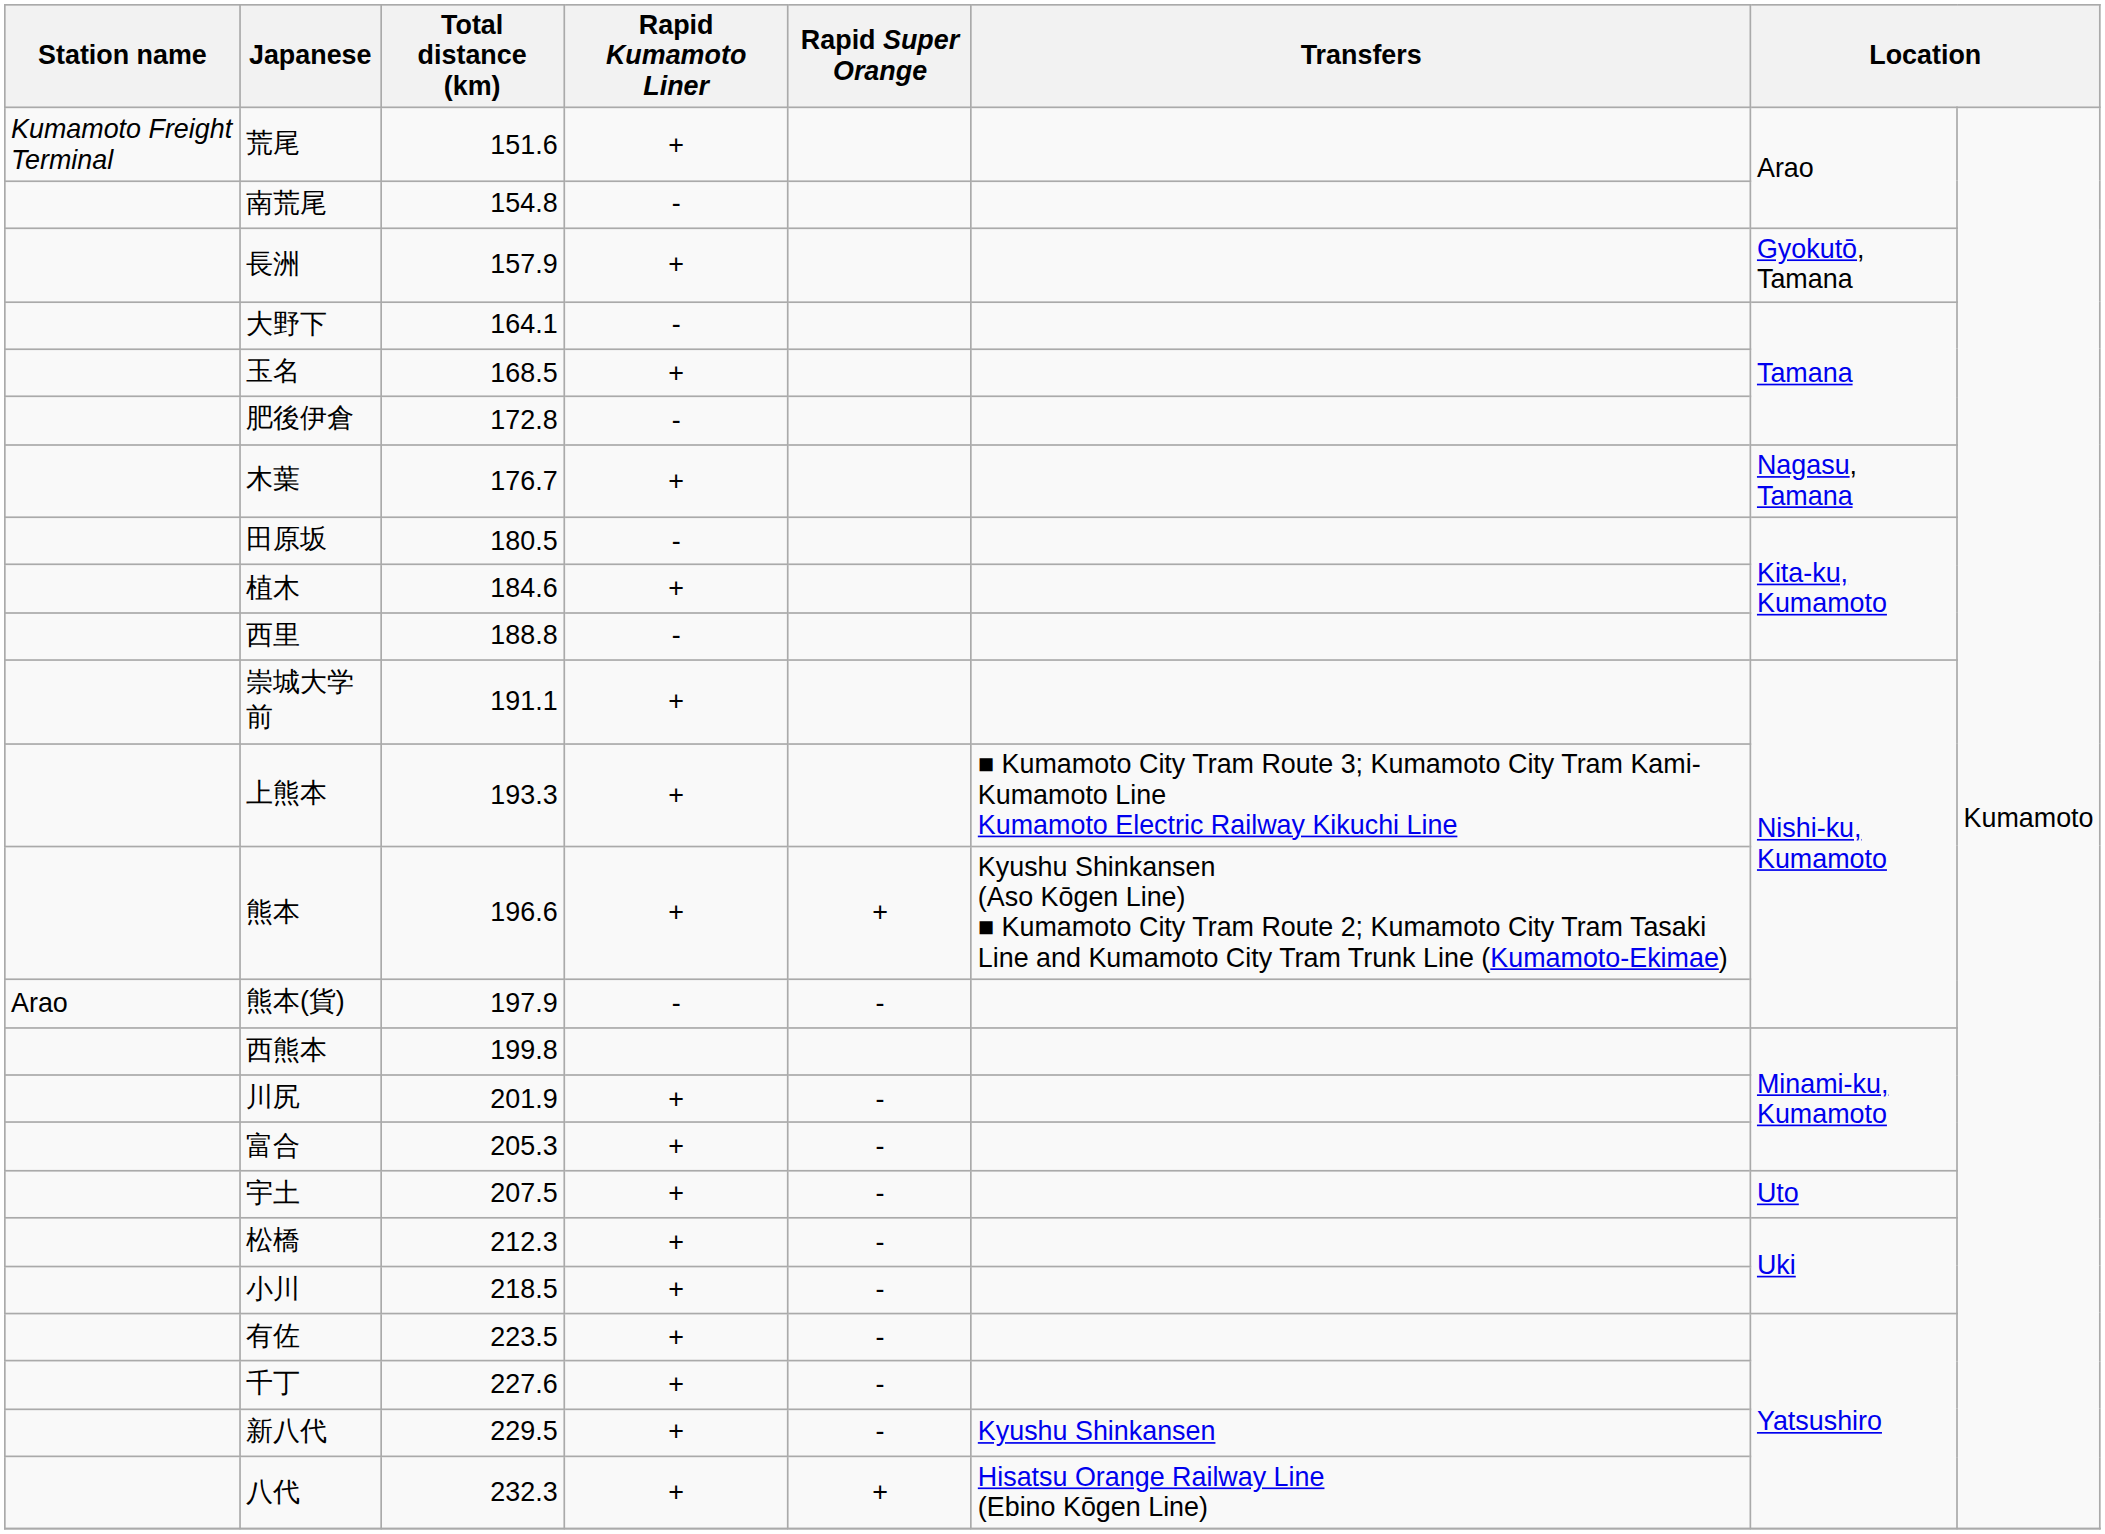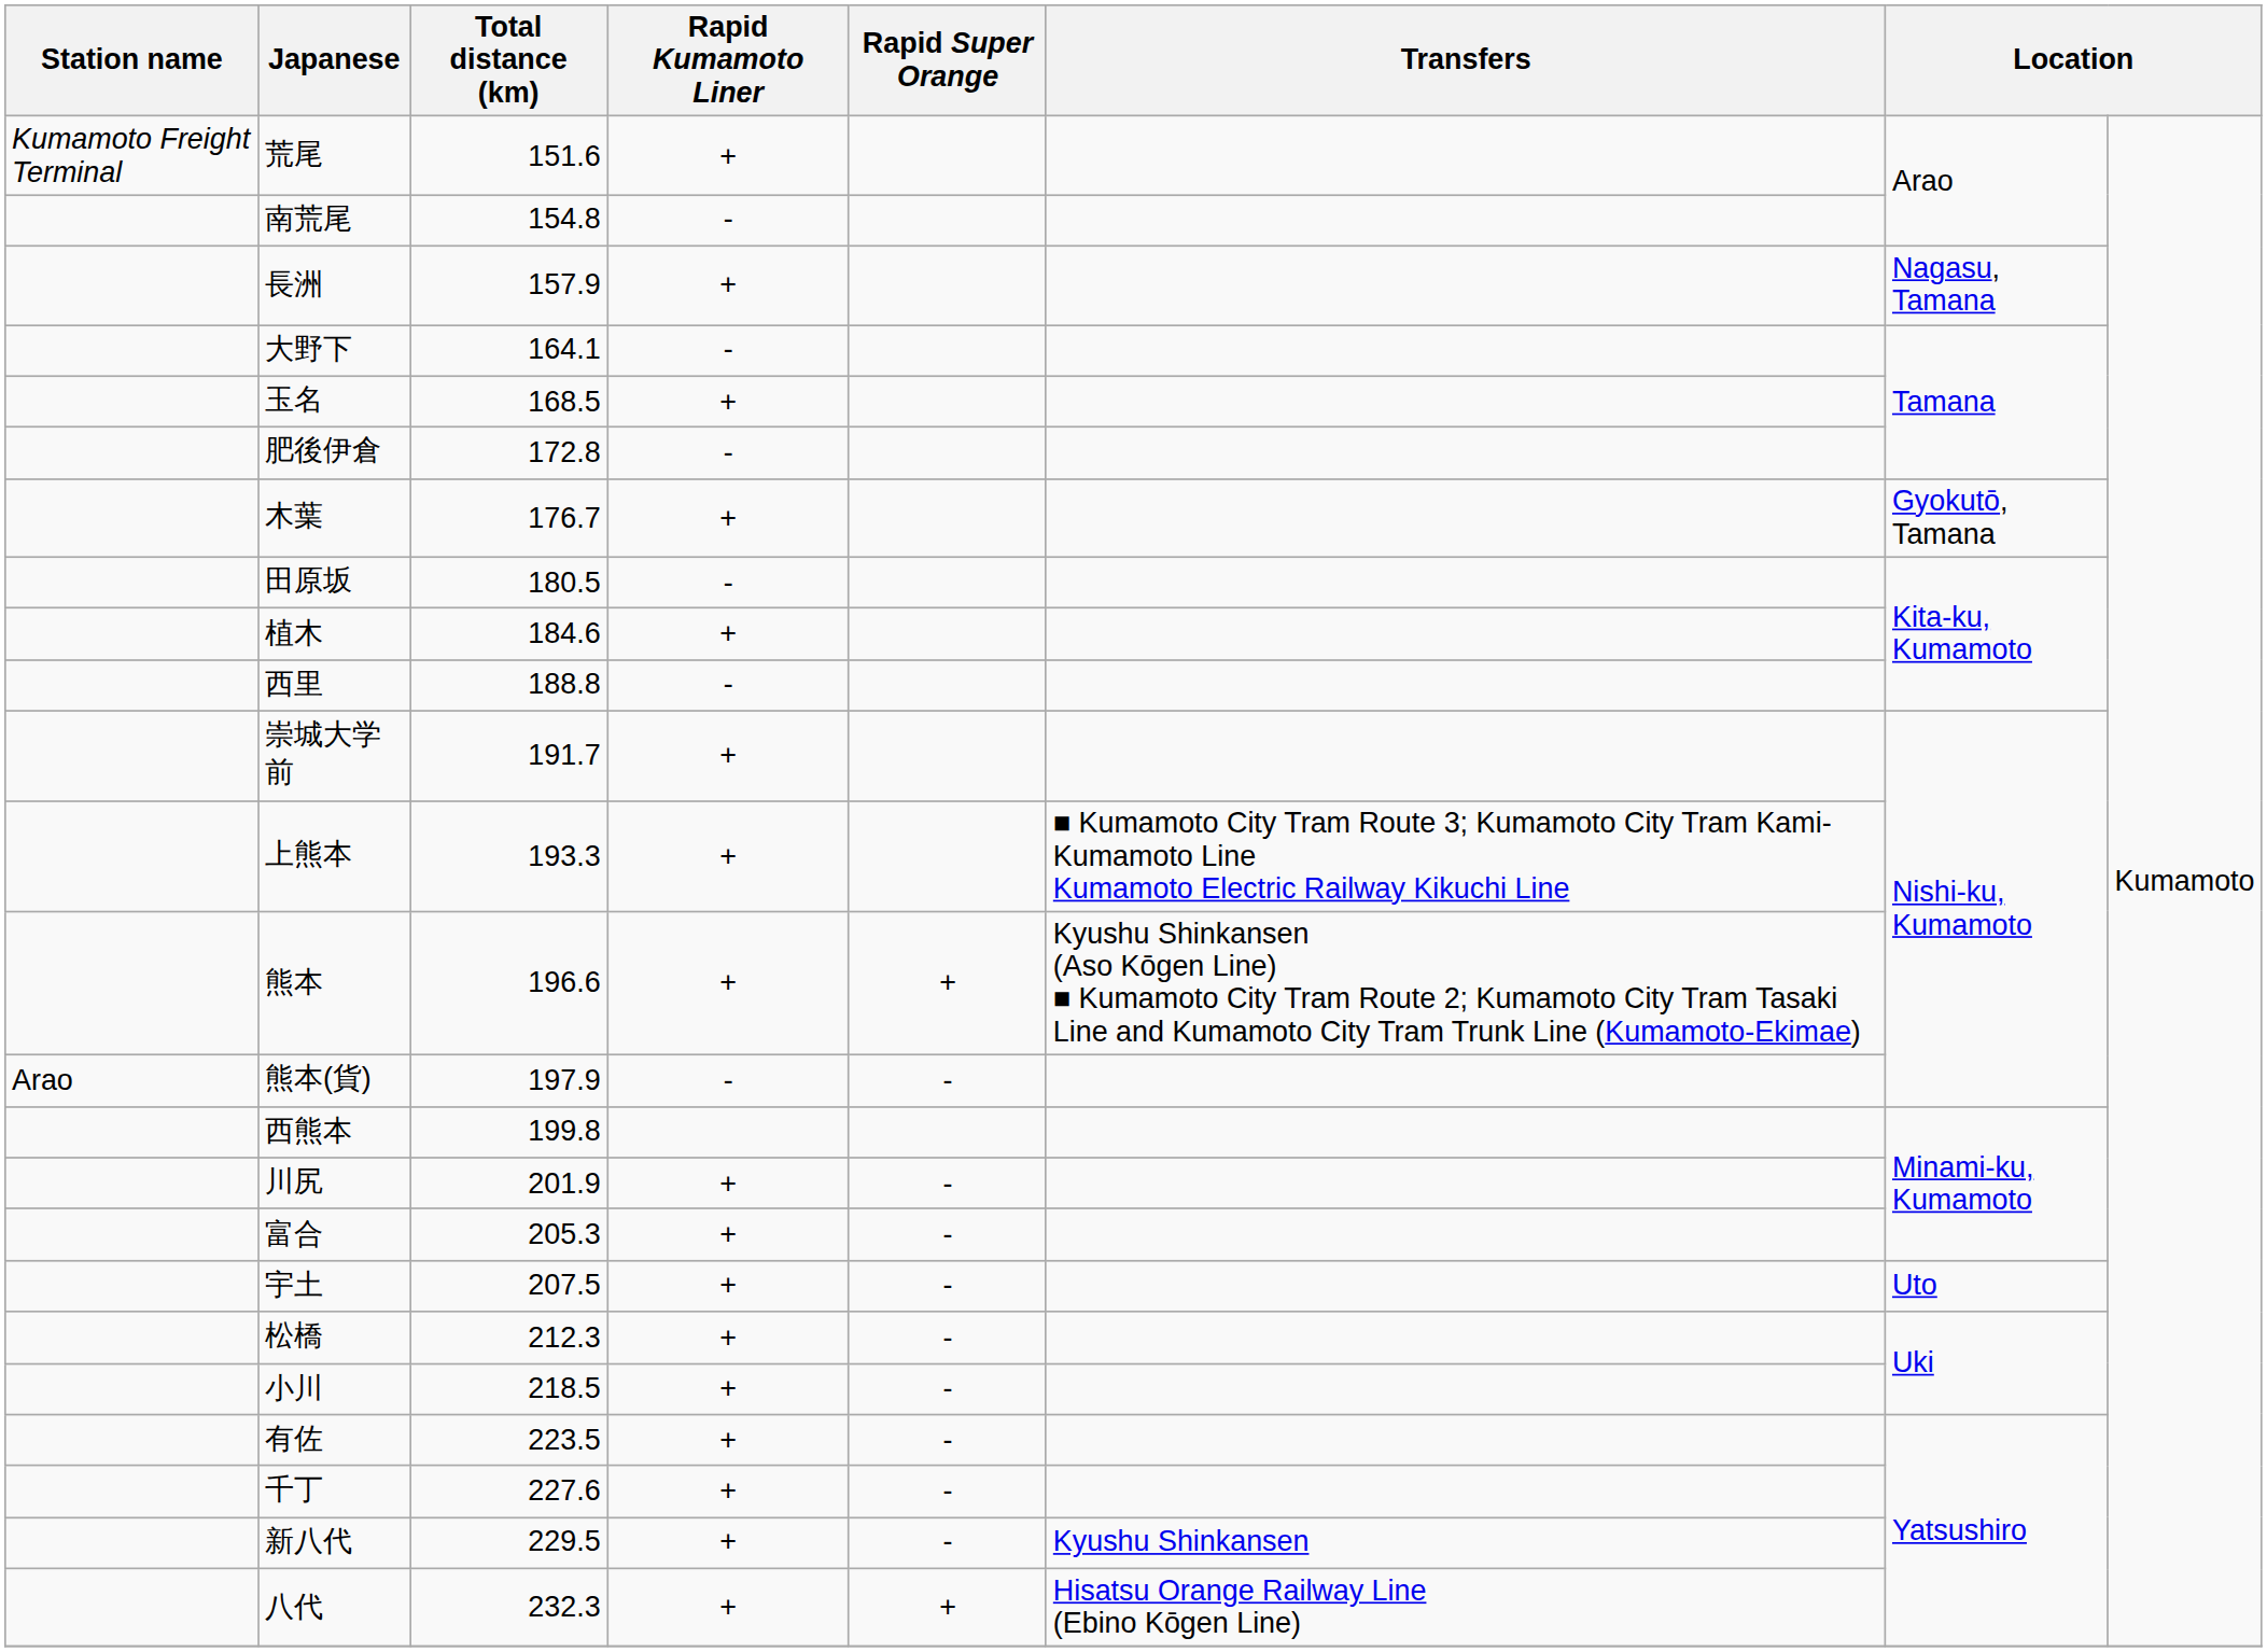 <table class="wikitable">
 <tr>
 <th>Station name</th>
 <th>Japanese</th>
 <th>Total distance (km)</th>
 <th>Rapid <em>Kumamoto Liner</em></th>
 <th>Rapid <em>Super Orange</em></th>
 <th>Transfers</th>
 <th colspan=2>Location</th>
 </tr>
 <tr>
 <td><em>Kumamoto Freight Terminal</em></td>
 <td>荒尾</td>
 <td align=right>151.6</td>
 <td align=center>+</td>
 <td></td>
 <td></td>
 <td rowspan=2>Arao</td>
 <td rowspan=24>Kumamoto</td>
 </tr>
 <tr>
 <td></td>
 <td>南荒尾</td>
 <td align=right>154.8</td>
 <td align=center>-</td>
 <td></td>
 <td></td>
 </tr>
 <tr>
 <td></td>
 <td>長洲</td>
 <td align=right>157.9</td>
 <td align=center>+</td>
 <td></td>
 <td></td>
-<td><a href='#'>Gyokutō</a>, Tamana</td>
+<td><a href='#'>Nagasu</a>, <a href='#'>Tamana</a></td>
 </tr>
 <tr>
 <td></td>
 <td>大野下</td>
 <td align=right>164.1</td>
 <td align=center>-</td>
 <td></td>
 <td></td>
 <td rowspan=3><a href='#'>Tamana</a></td>
 </tr>
 <tr>
 <td></td>
 <td>玉名</td>
 <td align=right>168.5</td>
 <td align=center>+</td>
 <td></td>
 <td></td>
 </tr>
 <tr>
 <td></td>
 <td>肥後伊倉</td>
 <td align=right>172.8</td>
 <td align=center>-</td>
 <td></td>
 <td></td>
 </tr>
 <tr>
 <td></td>
 <td>木葉</td>
 <td align=right>176.7</td>
 <td align=center>+</td>
 <td></td>
 <td></td>
-<td><a href='#'>Nagasu</a>, <a href='#'>Tamana</a></td>
+<td><a href='#'>Gyokutō</a>, Tamana</td>
 </tr>
 <tr>
 <td></td>
 <td>田原坂</td>
 <td align=right>180.5</td>
 <td align=center>-</td>
 <td></td>
 <td></td>
 <td rowspan=3><a href='#'>Kita-ku, Kumamoto</a></td>
 </tr>
 <tr>
 <td></td>
 <td>植木</td>
 <td align=right>184.6</td>
 <td align=center>+</td>
 <td></td>
 <td></td>
 </tr>
 <tr>
 <td></td>
 <td>西里</td>
 <td align=right>188.8</td>
 <td align=center>-</td>
 <td></td>
 <td></td>
 </tr>
 <tr>
 <td></td>
 <td>崇城大学前</td>
-<td align=right>191.1</td>
+<td align=right>191.7</td>
 <td align=center>+</td>
 <td></td>
 <td></td>
 <td rowspan=4><a href='#'>Nishi-ku, Kumamoto</a></td>
 </tr>
 <tr>
 <td></td>
 <td>上熊本</td>
 <td align=right>193.3</td>
 <td align=center>+</td>
 <td></td>
 <td><span>■</span> Kumamoto City Tram Route 3; Kumamoto City Tram Kami-Kumamoto Line<br><a href='#'>Kumamoto Electric Railway Kikuchi Line</a></td>
 </tr>
 <tr>
 <td></td>
 <td>熊本</td>
 <td align=right>196.6</td>
 <td align=center>+</td>
 <td align=center>+</td>
 <td> Kyushu Shinkansen<br> (Aso Kōgen Line)<br><span>■</span> Kumamoto City Tram Route 2; Kumamoto City Tram Tasaki Line and Kumamoto City Tram Trunk Line (<a href='#'>Kumamoto-Ekimae</a>)</td>
 </tr>
 <tr>
 <td>Arao</td>
 <td>熊本(貨)</td>
 <td align=right>197.9</td>
 <td align=center>-</td>
 <td align=center>-</td>
 <td></td>
 </tr>
 <tr>
 <td></td>
 <td>西熊本</td>
 <td align=right>199.8</td>
 <td align=center></td>
 <td align=center></td>
 <td></td>
 <td rowspan=3><a href='#'>Minami-ku, Kumamoto</a></td>
 </tr>
 <tr>
 <td></td>
 <td>川尻</td>
 <td align=right>201.9</td>
 <td align=center>+</td>
 <td align=center>-</td>
 <td></td>
 </tr>
 <tr>
 <td></td>
 <td>富合</td>
 <td align=right>205.3</td>
 <td align=center>+</td>
 <td align=center>-</td>
 <td></td>
 </tr>
 <tr>
 <td></td>
 <td>宇土</td>
 <td align=right>207.5</td>
 <td align=center>+</td>
 <td align=center>-</td>
 <td></td>
 <td><a href='#'>Uto</a></td>
 </tr>
 <tr>
 <td></td>
 <td>松橋</td>
 <td align=right>212.3</td>
 <td align=center>+</td>
 <td align=center>-</td>
 <td></td>
 <td rowspan=2><a href='#'>Uki</a></td>
 </tr>
 <tr>
 <td></td>
 <td>小川</td>
 <td align=right>218.5</td>
 <td align=center>+</td>
 <td align=center>-</td>
 <td></td>
 </tr>
 <tr>
 <td></td>
 <td>有佐</td>
 <td align=right>223.5</td>
 <td align=center>+</td>
 <td align=center>-</td>
 <td></td>
 <td rowspan=4><a href='#'>Yatsushiro</a></td>
 </tr>
 <tr>
 <td></td>
 <td>千丁</td>
 <td align=right>227.6</td>
 <td align=center>+</td>
 <td align=center>-</td>
 <td></td>
 </tr>
 <tr>
 <td></td>
 <td>新八代</td>
 <td align=right>229.5</td>
 <td align=center>+</td>
 <td align=center>-</td>
 <td><a href='#'>Kyushu Shinkansen</a></td>
 </tr>
 <tr>
 <td></td>
 <td>八代</td>
 <td align=right>232.3</td>
 <td align=center>+</td>
 <td align=center>+</td>
 <td><a href='#'>Hisatsu Orange Railway Line</a><br> (Ebino Kōgen Line)</td>
 </tr>
 <tr>
 </tr>
 </table>
